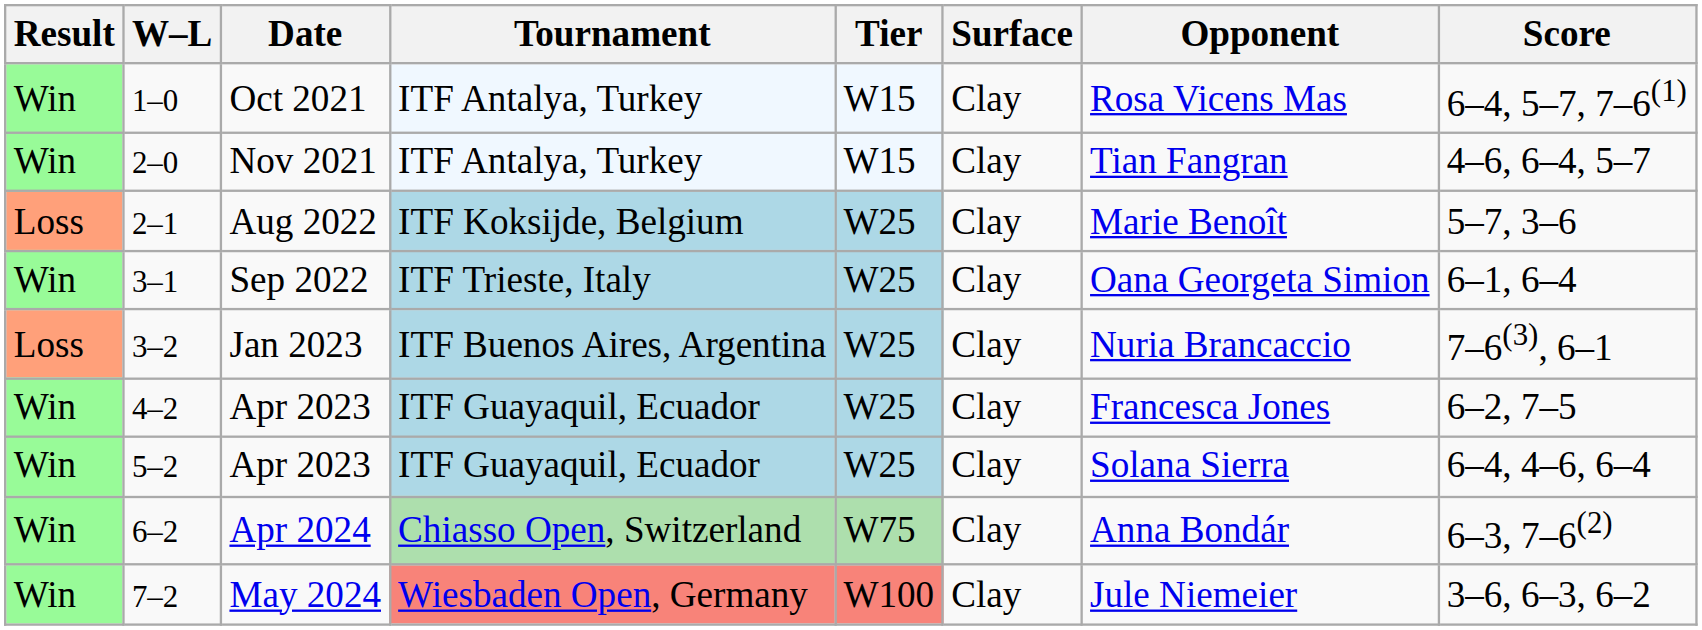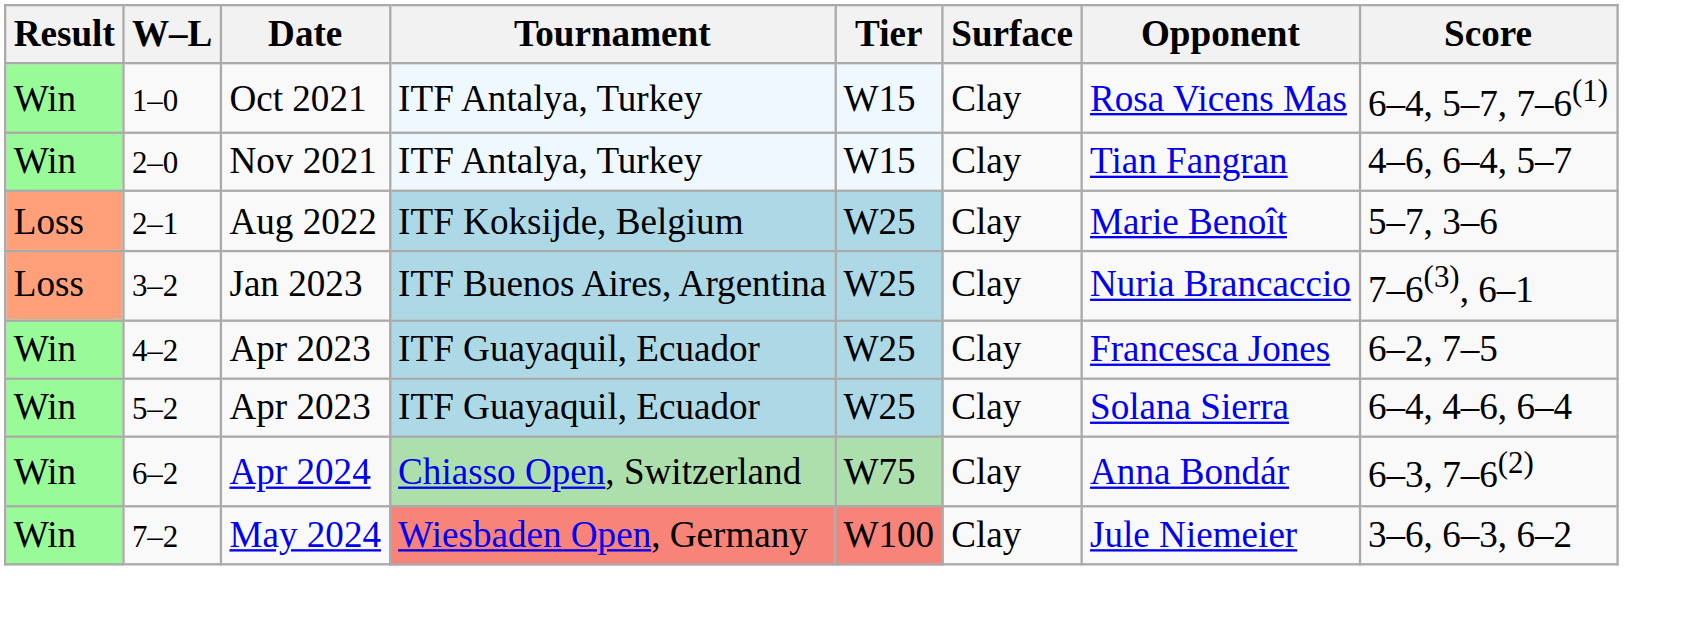 <table class="sortable wikitable">
 <tr>
 <th>Result</th>
 <th class="unsortable">W–L</th>
 <th>Date</th>
 <th>Tournament</th>
 <th>Tier</th>
 <th>Surface</th>
 <th>Opponent</th>
 <th class="unsortable">Score</th>
 </tr>
 <tr>
 <td style="background:#98fb98;">Win</td>
 <td><small>1–0</small></td>
 <td>Oct 2021</td>
 <td style="background:#f0f8ff;">ITF Antalya, Turkey</td>
 <td style="background:#f0f8ff;">W15</td>
 <td>Clay</td>
 <td> <a href='#'>Rosa Vicens Mas</a></td>
 <td>6–4, 5–7, 7–6<sup>(1)</sup></td>
 </tr>
 <tr>
 <td style="background:#98fb98;">Win</td>
 <td><small>2–0</small></td>
 <td>Nov 2021</td>
 <td style="background:#f0f8ff;">ITF Antalya, Turkey</td>
 <td style="background:#f0f8ff;">W15</td>
 <td>Clay</td>
 <td> <a href='#'>Tian Fangran</a></td>
 <td>4–6, 6–4, 5–7</td>
 </tr>
 <tr>
 <td bgcolor=ffa07a>Loss</td>
 <td><small>2–1</small></td>
 <td>Aug 2022</td>
 <td bgcolor=lightblue>ITF Koksijde, Belgium</td>
 <td bgcolor=lightblue>W25</td>
 <td>Clay</td>
 <td> <a href='#'>Marie Benoît</a></td>
 <td>5–7, 3–6</td>
-</tr>
-<tr>
-<td style="background:#98fb98;">Win</td>
-<td><small>3–1</small></td>
-<td>Sep 2022</td>
-<td bgcolor=lightblue>ITF Trieste, Italy</td>
-<td bgcolor=lightblue>W25</td>
-<td>Clay</td>
-<td> <a href='#'>Oana Georgeta Simion</a></td>
-<td>6–1, 6–4</td>
 </tr>
 <tr>
 <td bgcolor=ffa07a>Loss</td>
 <td><small>3–2</small></td>
 <td>Jan 2023</td>
 <td bgcolor=lightblue>ITF Buenos Aires, Argentina</td>
 <td bgcolor=lightblue>W25</td>
 <td>Clay</td>
 <td> <a href='#'>Nuria Brancaccio</a></td>
 <td>7–6<sup>(3)</sup>, 6–1</td>
 </tr>
 <tr>
 <td style="background:#98fb98;">Win</td>
 <td><small>4–2</small></td>
 <td>Apr 2023</td>
 <td bgcolor=lightblue>ITF Guayaquil, Ecuador</td>
 <td bgcolor=lightblue>W25</td>
 <td>Clay</td>
 <td> <a href='#'>Francesca Jones</a></td>
 <td>6–2, 7–5</td>
 </tr>
 <tr>
 <td style="background:#98fb98;">Win</td>
 <td><small>5–2</small></td>
 <td>Apr 2023</td>
 <td bgcolor=lightblue>ITF Guayaquil, Ecuador</td>
 <td bgcolor=lightblue>W25</td>
 <td>Clay</td>
 <td> <a href='#'>Solana Sierra</a></td>
 <td>6–4, 4–6, 6–4</td>
 </tr>
 <tr>
 <td style="background:#98fb98;">Win</td>
 <td><small>6–2</small></td>
 <td><a href='#'>Apr 2024</a></td>
 <td style="background:#addfad;"><a href='#'>Chiasso Open</a>, Switzerland</td>
 <td style="background:#addfad;">W75</td>
 <td>Clay</td>
 <td> <a href='#'>Anna Bondár</a></td>
 <td>6–3, 7–6<sup>(2)</sup></td>
 </tr>
 <tr>
 <td style="background:#98fb98;">Win</td>
 <td><small>7–2</small></td>
 <td><a href='#'>May 2024</a></td>
 <td style="background:#f88379;"><a href='#'>Wiesbaden Open</a>, Germany</td>
 <td style="background:#f88379;">W100</td>
 <td>Clay</td>
 <td> <a href='#'>Jule Niemeier</a></td>
 <td>3–6, 6–3, 6–2</td>
 </tr>
 </table>
